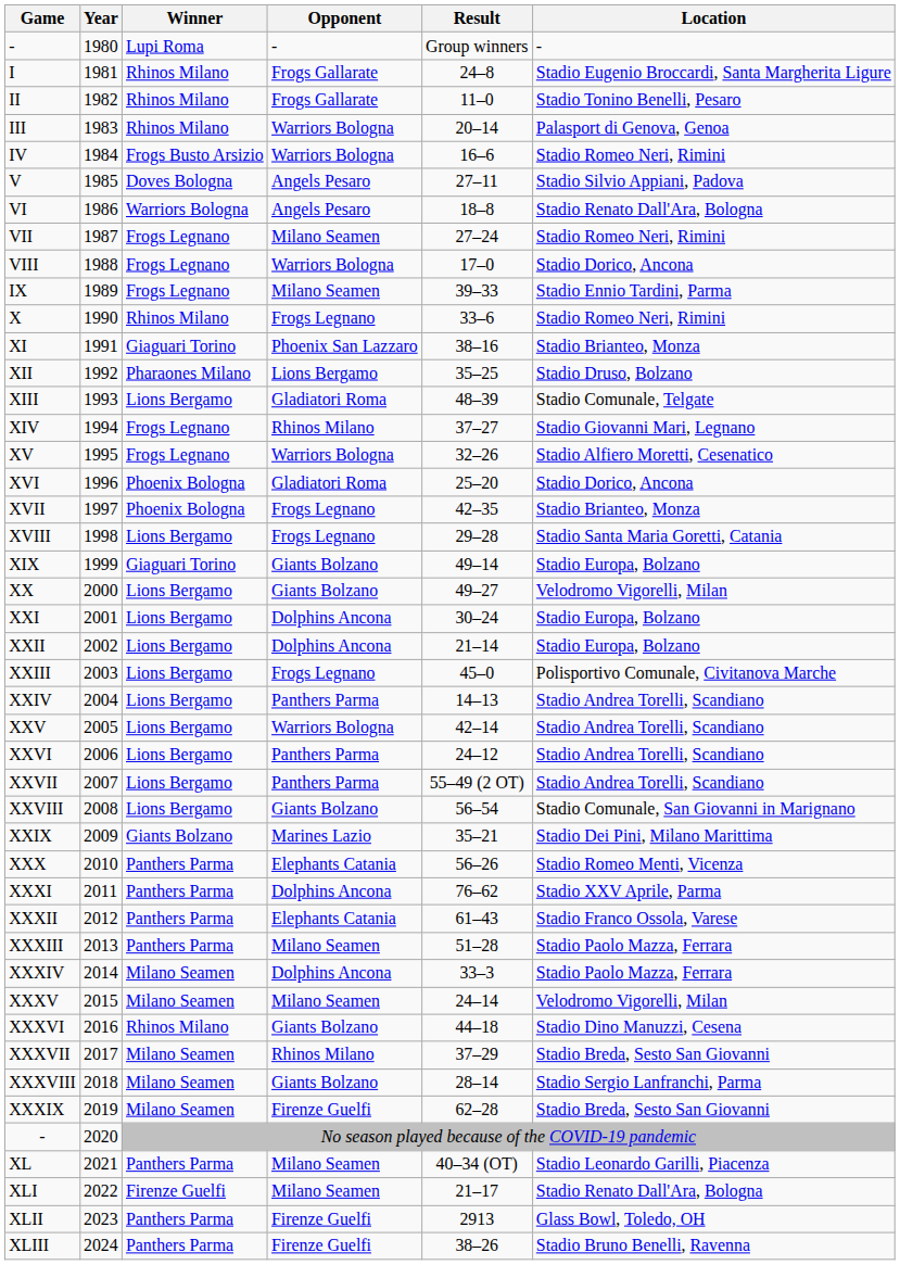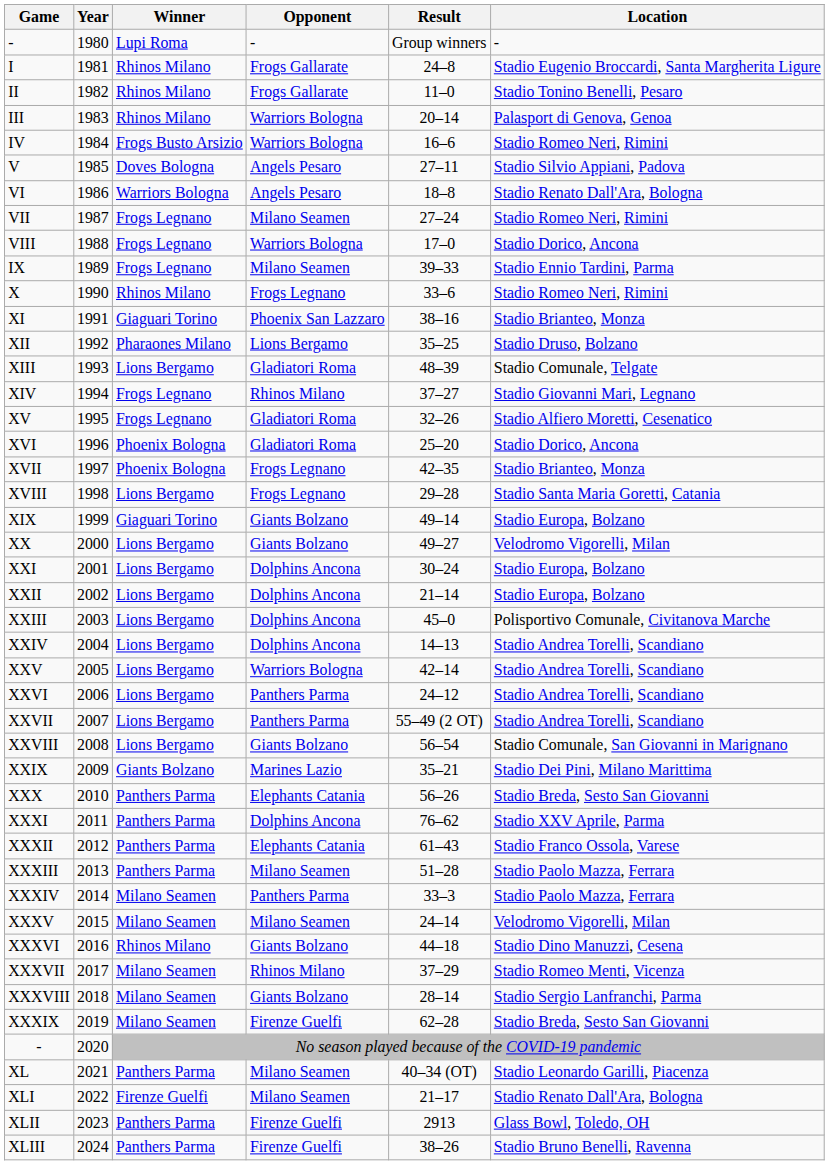 <table class="wikitable">
 <tr>
 <th>Game</th>
 <th>Year</th>
 <th>Winner</th>
 <th>Opponent</th>
 <th>Result</th>
 <th>Location</th>
 </tr>
 <tr>
 <td>-</td>
 <td>1980</td>
 <td> <a href='#'>Lupi Roma</a></td>
 <td>-</td>
 <td>Group winners</td>
 <td>-</td>
 </tr>
 <tr>
 <td>I</td>
 <td>1981</td>
 <td> <a href='#'>Rhinos Milano</a></td>
 <td><a href='#'>Frogs Gallarate</a></td>
 <td style="text-align:center">24–8</td>
 <td><a href='#'>Stadio Eugenio Broccardi</a>, <a href='#'>Santa Margherita Ligure</a></td>
 </tr>
 <tr>
 <td>II</td>
 <td>1982</td>
 <td> <a href='#'>Rhinos Milano</a></td>
 <td><a href='#'>Frogs Gallarate</a></td>
 <td style="text-align:center">11–0</td>
 <td><a href='#'>Stadio Tonino Benelli</a>, <a href='#'>Pesaro</a></td>
 </tr>
 <tr>
 <td>III</td>
 <td>1983</td>
 <td> <a href='#'>Rhinos Milano</a></td>
 <td><a href='#'>Warriors Bologna</a></td>
 <td style="text-align:center">20–14</td>
 <td><a href='#'>Palasport di Genova</a>, <a href='#'>Genoa</a></td>
 </tr>
 <tr>
 <td>IV</td>
 <td>1984</td>
 <td> <a href='#'>Frogs Busto Arsizio</a></td>
 <td><a href='#'>Warriors Bologna</a></td>
 <td style="text-align:center">16–6</td>
 <td><a href='#'>Stadio Romeo Neri</a>, <a href='#'>Rimini</a></td>
 </tr>
 <tr>
 <td>V</td>
 <td>1985</td>
 <td> <a href='#'>Doves Bologna</a></td>
 <td><a href='#'>Angels Pesaro</a></td>
 <td style="text-align:center">27–11</td>
 <td><a href='#'>Stadio Silvio Appiani</a>, <a href='#'>Padova</a></td>
 </tr>
 <tr>
 <td>VI</td>
 <td>1986</td>
 <td> <a href='#'>Warriors Bologna</a></td>
 <td><a href='#'>Angels Pesaro</a></td>
 <td style="text-align:center">18–8</td>
 <td><a href='#'>Stadio Renato Dall'Ara</a>, <a href='#'>Bologna</a></td>
 </tr>
 <tr>
 <td>VII</td>
 <td>1987</td>
 <td> <a href='#'>Frogs Legnano</a></td>
 <td><a href='#'>Milano Seamen</a></td>
 <td style="text-align:center">27–24</td>
 <td><a href='#'>Stadio Romeo Neri</a>, <a href='#'>Rimini</a></td>
 </tr>
 <tr>
 <td>VIII</td>
 <td>1988</td>
 <td> <a href='#'>Frogs Legnano</a></td>
 <td><a href='#'>Warriors Bologna</a></td>
 <td style="text-align:center">17–0</td>
 <td><a href='#'>Stadio Dorico</a>, <a href='#'>Ancona</a></td>
 </tr>
 <tr>
 <td>IX</td>
 <td>1989</td>
 <td> <a href='#'>Frogs Legnano</a></td>
 <td><a href='#'>Milano Seamen</a></td>
 <td style="text-align:center">39–33</td>
 <td><a href='#'>Stadio Ennio Tardini</a>, <a href='#'>Parma</a></td>
 </tr>
 <tr>
 <td>X</td>
 <td>1990</td>
 <td> <a href='#'>Rhinos Milano</a></td>
 <td><a href='#'>Frogs Legnano</a></td>
 <td style="text-align:center">33–6</td>
 <td><a href='#'>Stadio Romeo Neri</a>, <a href='#'>Rimini</a></td>
 </tr>
 <tr>
 <td>XI</td>
 <td>1991</td>
 <td> <a href='#'>Giaguari Torino</a></td>
 <td><a href='#'>Phoenix San Lazzaro</a></td>
 <td style="text-align:center">38–16</td>
 <td><a href='#'>Stadio Brianteo</a>, <a href='#'>Monza</a></td>
 </tr>
 <tr>
 <td>XII</td>
 <td>1992</td>
 <td> <a href='#'>Pharaones Milano</a></td>
 <td><a href='#'>Lions Bergamo</a></td>
 <td style="text-align:center">35–25</td>
 <td><a href='#'>Stadio Druso</a>, <a href='#'>Bolzano</a></td>
 </tr>
 <tr>
 <td>XIII</td>
 <td>1993</td>
 <td> <a href='#'>Lions Bergamo</a></td>
 <td><a href='#'>Gladiatori Roma</a></td>
 <td style="text-align:center">48–39</td>
 <td>Stadio Comunale, <a href='#'>Telgate</a></td>
 </tr>
 <tr>
 <td>XIV</td>
 <td>1994</td>
 <td> <a href='#'>Frogs Legnano</a></td>
 <td><a href='#'>Rhinos Milano</a></td>
 <td style="text-align:center">37–27</td>
 <td><a href='#'>Stadio Giovanni Mari</a>, <a href='#'>Legnano</a></td>
 </tr>
 <tr>
 <td>XV</td>
 <td>1995</td>
 <td> <a href='#'>Frogs Legnano</a></td>
-<td><a href='#'>Warriors Bologna</a></td>
+<td><a href='#'>Gladiatori Roma</a></td>
 <td style="text-align:center">32–26</td>
 <td><a href='#'>Stadio Alfiero Moretti</a>, <a href='#'>Cesenatico</a></td>
 </tr>
 <tr>
 <td>XVI</td>
 <td>1996</td>
 <td> <a href='#'>Phoenix Bologna</a></td>
 <td><a href='#'>Gladiatori Roma</a></td>
 <td style="text-align:center">25–20</td>
 <td><a href='#'>Stadio Dorico</a>, <a href='#'>Ancona</a></td>
 </tr>
 <tr>
 <td>XVII</td>
 <td>1997</td>
 <td> <a href='#'>Phoenix Bologna</a></td>
 <td><a href='#'>Frogs Legnano</a></td>
 <td style="text-align:center">42–35</td>
 <td><a href='#'>Stadio Brianteo</a>, <a href='#'>Monza</a></td>
 </tr>
 <tr>
 <td>XVIII</td>
 <td>1998</td>
 <td> <a href='#'>Lions Bergamo</a></td>
 <td><a href='#'>Frogs Legnano</a></td>
 <td style="text-align:center">29–28</td>
 <td><a href='#'>Stadio Santa Maria Goretti</a>, <a href='#'>Catania</a></td>
 </tr>
 <tr>
 <td>XIX</td>
 <td>1999</td>
 <td> <a href='#'>Giaguari Torino</a></td>
 <td><a href='#'>Giants Bolzano</a></td>
 <td style="text-align:center">49–14</td>
 <td><a href='#'>Stadio Europa</a>, <a href='#'>Bolzano</a></td>
 </tr>
 <tr>
 <td>XX</td>
 <td>2000</td>
 <td> <a href='#'>Lions Bergamo</a></td>
 <td><a href='#'>Giants Bolzano</a></td>
 <td style="text-align:center">49–27</td>
 <td><a href='#'>Velodromo Vigorelli</a>, <a href='#'>Milan</a></td>
 </tr>
 <tr>
 <td>XXI</td>
 <td>2001</td>
 <td> <a href='#'>Lions Bergamo</a></td>
 <td><a href='#'>Dolphins Ancona</a></td>
 <td style="text-align:center">30–24</td>
 <td><a href='#'>Stadio Europa</a>, <a href='#'>Bolzano</a></td>
 </tr>
 <tr>
 <td>XXII</td>
 <td>2002</td>
 <td> <a href='#'>Lions Bergamo</a></td>
 <td><a href='#'>Dolphins Ancona</a></td>
 <td style="text-align:center">21–14</td>
 <td><a href='#'>Stadio Europa</a>, <a href='#'>Bolzano</a></td>
 </tr>
 <tr>
 <td>XXIII</td>
 <td>2003</td>
 <td> <a href='#'>Lions Bergamo</a></td>
-<td><a href='#'>Frogs Legnano</a></td>
+<td><a href='#'>Dolphins Ancona</a></td>
 <td style="text-align:center">45–0</td>
 <td>Polisportivo Comunale, <a href='#'>Civitanova Marche</a></td>
 </tr>
 <tr>
 <td>XXIV</td>
 <td>2004</td>
 <td> <a href='#'>Lions Bergamo</a></td>
-<td><a href='#'>Panthers Parma</a></td>
+<td><a href='#'>Dolphins Ancona</a></td>
 <td style="text-align:center">14–13</td>
 <td><a href='#'>Stadio Andrea Torelli</a>, <a href='#'>Scandiano</a></td>
 </tr>
 <tr>
 <td>XXV</td>
 <td>2005</td>
 <td> <a href='#'>Lions Bergamo</a></td>
 <td><a href='#'>Warriors Bologna</a></td>
 <td style="text-align:center">42–14</td>
 <td><a href='#'>Stadio Andrea Torelli</a>, <a href='#'>Scandiano</a></td>
 </tr>
 <tr>
 <td>XXVI</td>
 <td>2006</td>
 <td> <a href='#'>Lions Bergamo</a></td>
 <td><a href='#'>Panthers Parma</a></td>
 <td style="text-align:center">24–12</td>
 <td><a href='#'>Stadio Andrea Torelli</a>, <a href='#'>Scandiano</a></td>
 </tr>
 <tr>
 <td>XXVII</td>
 <td>2007</td>
 <td> <a href='#'>Lions Bergamo</a></td>
 <td><a href='#'>Panthers Parma</a></td>
 <td style="text-align:center">55–49 (2 OT)</td>
 <td><a href='#'>Stadio Andrea Torelli</a>, <a href='#'>Scandiano</a></td>
 </tr>
 <tr>
 <td>XXVIII</td>
 <td>2008</td>
 <td> <a href='#'>Lions Bergamo</a></td>
 <td><a href='#'>Giants Bolzano</a></td>
 <td style="text-align:center">56–54</td>
 <td>Stadio Comunale, <a href='#'>San Giovanni in Marignano</a></td>
 </tr>
 <tr>
 <td>XXIX</td>
 <td>2009</td>
 <td> <a href='#'>Giants Bolzano</a></td>
 <td><a href='#'>Marines Lazio</a></td>
 <td style="text-align:center">35–21</td>
 <td><a href='#'>Stadio Dei Pini</a>, <a href='#'>Milano Marittima</a></td>
 </tr>
 <tr>
 <td>XXX</td>
 <td>2010</td>
 <td> <a href='#'>Panthers Parma</a></td>
 <td><a href='#'>Elephants Catania</a></td>
 <td style="text-align:center">56–26</td>
-<td><a href='#'>Stadio Romeo Menti</a>, <a href='#'>Vicenza</a></td>
+<td><a href='#'>Stadio Breda</a>, <a href='#'>Sesto San Giovanni</a></td>
 </tr>
 <tr>
 <td>XXXI</td>
 <td>2011</td>
 <td> <a href='#'>Panthers Parma</a></td>
 <td><a href='#'>Dolphins Ancona</a></td>
 <td style="text-align:center">76–62</td>
 <td><a href='#'>Stadio XXV Aprile</a>, <a href='#'>Parma</a></td>
 </tr>
 <tr>
 <td>XXXII</td>
 <td>2012</td>
 <td> <a href='#'>Panthers Parma</a></td>
 <td><a href='#'>Elephants Catania</a></td>
 <td style="text-align:center">61–43</td>
 <td><a href='#'>Stadio Franco Ossola</a>, <a href='#'>Varese</a></td>
 </tr>
 <tr>
 <td>XXXIII</td>
 <td>2013</td>
 <td> <a href='#'>Panthers Parma</a></td>
 <td><a href='#'>Milano Seamen</a></td>
 <td style="text-align:center">51–28</td>
 <td><a href='#'>Stadio Paolo Mazza</a>, <a href='#'>Ferrara</a></td>
 </tr>
 <tr>
 <td>XXXIV</td>
 <td>2014</td>
 <td> <a href='#'>Milano Seamen</a></td>
-<td><a href='#'>Dolphins Ancona</a></td>
+<td><a href='#'>Panthers Parma</a></td>
 <td style="text-align:center">33–3</td>
 <td><a href='#'>Stadio Paolo Mazza</a>, <a href='#'>Ferrara</a></td>
 </tr>
 <tr>
 <td>XXXV</td>
 <td>2015</td>
 <td> <a href='#'>Milano Seamen</a></td>
 <td><a href='#'>Milano Seamen</a></td>
 <td style="text-align:center">24–14</td>
 <td><a href='#'>Velodromo Vigorelli</a>, <a href='#'>Milan</a></td>
 </tr>
 <tr>
 <td>XXXVI</td>
 <td>2016</td>
 <td> <a href='#'>Rhinos Milano</a></td>
 <td><a href='#'>Giants Bolzano</a></td>
 <td style="text-align:center">44–18</td>
 <td><a href='#'>Stadio Dino Manuzzi</a>, <a href='#'>Cesena</a></td>
 </tr>
 <tr>
 <td>XXXVII</td>
 <td>2017</td>
 <td> <a href='#'>Milano Seamen</a></td>
 <td><a href='#'>Rhinos Milano</a></td>
 <td style="text-align:center">37–29</td>
-<td><a href='#'>Stadio Breda</a>, <a href='#'>Sesto San Giovanni</a></td>
+<td><a href='#'>Stadio Romeo Menti</a>, <a href='#'>Vicenza</a></td>
 </tr>
 <tr>
 <td>XXXVIII</td>
 <td>2018</td>
 <td> <a href='#'>Milano Seamen</a></td>
 <td><a href='#'>Giants Bolzano</a></td>
 <td style="text-align:center">28–14</td>
 <td><a href='#'>Stadio Sergio Lanfranchi</a>, <a href='#'>Parma</a></td>
 </tr>
 <tr>
 <td>XXXIX</td>
 <td>2019</td>
 <td> <a href='#'>Milano Seamen</a></td>
 <td><a href='#'>Firenze Guelfi</a></td>
 <td style="text-align:center">62–28</td>
 <td><a href='#'>Stadio Breda</a>, <a href='#'>Sesto San Giovanni</a></td>
 </tr>
 <tr align=center>
 <td>-</td>
 <td>2020</td>
 <td colspan="5" style="background:#C0C0C0"><em>No season played because of the <a href='#'>COVID-19 pandemic</a></em></td>
 </tr>
 <tr>
 <td>XL</td>
 <td>2021</td>
 <td> <a href='#'>Panthers Parma</a></td>
 <td><a href='#'>Milano Seamen</a></td>
 <td style="text-align:center">40–34 (OT)</td>
 <td><a href='#'>Stadio Leonardo Garilli</a>, <a href='#'>Piacenza</a></td>
 </tr>
 <tr>
 <td>XLI</td>
 <td>2022</td>
 <td> <a href='#'>Firenze Guelfi</a></td>
 <td><a href='#'>Milano Seamen</a></td>
 <td style="text-align:center">21–17</td>
 <td><a href='#'>Stadio Renato Dall'Ara</a>, <a href='#'>Bologna</a></td>
 </tr>
 <tr>
 <td>XLII</td>
 <td>2023</td>
 <td> <a href='#'>Panthers Parma</a></td>
 <td><a href='#'>Firenze Guelfi</a></td>
 <td style="text-align:center">2913</td>
 <td><a href='#'>Glass Bowl</a>, <a href='#'>Toledo, OH</a></td>
 </tr>
 <tr>
 <td>XLIII</td>
 <td>2024</td>
 <td> <a href='#'>Panthers Parma</a></td>
 <td><a href='#'>Firenze Guelfi</a></td>
 <td style="text-align:center">38–26</td>
 <td><a href='#'>Stadio Bruno Benelli</a>, <a href='#'>Ravenna</a></td>
 </tr>
 </table>
